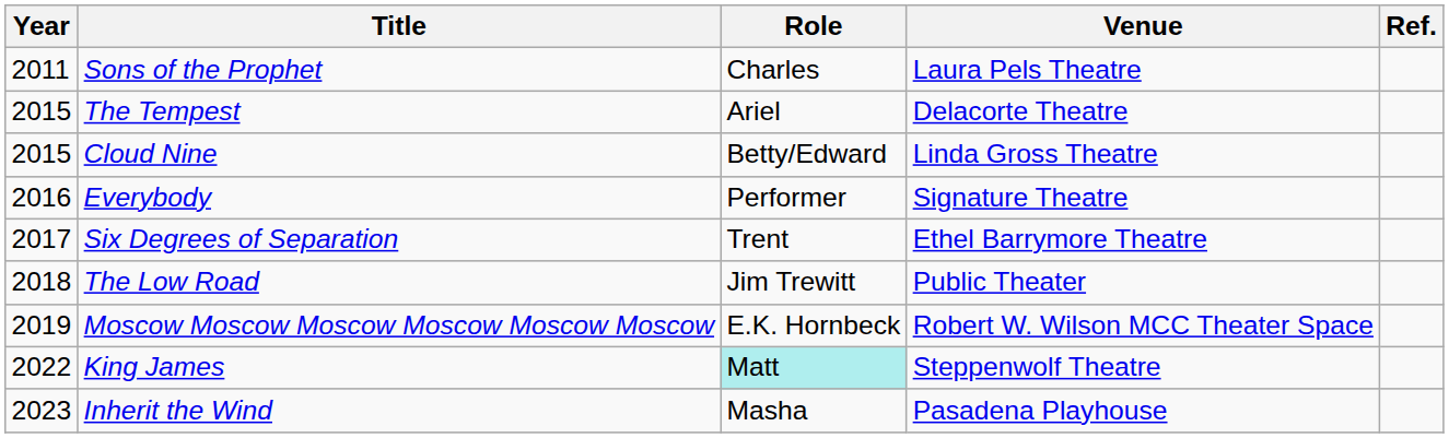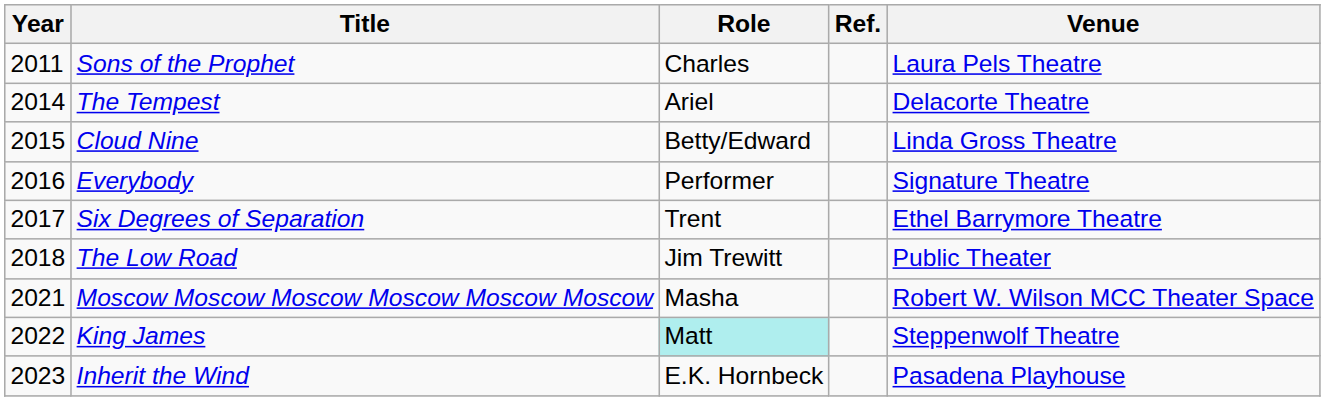 <table class="wikitable sortable">
 <tr>
 <th>Year</th>
 <th>Title</th>
 <th>Role</th>
+<th>Ref.</th>
 <th>Venue</th>
-<th>Ref.</th>
 </tr>
 <tr>
 <td>2011</td>
 <td><em><a href='#'>Sons of the Prophet</a></em></td>
 <td>Charles</td>
+<td></td>
 <td><a href='#'>Laura Pels Theatre</a></td>
-<td></td>
 </tr>
 <tr>
-<td>2015</td>
+<td>2014</td>
 <td><em><a href='#'>The Tempest</a></em></td>
 <td>Ariel</td>
+<td></td>
 <td><a href='#'>Delacorte Theatre</a></td>
-<td></td>
 </tr>
 <tr>
 <td>2015</td>
 <td><em><a href='#'>Cloud Nine</a></em></td>
 <td>Betty/Edward</td>
+<td></td>
 <td><a href='#'>Linda Gross Theatre</a></td>
-<td></td>
 </tr>
 <tr>
 <td>2016</td>
 <td><em><a href='#'>Everybody</a></em></td>
 <td>Performer</td>
+<td></td>
 <td><a href='#'>Signature Theatre</a></td>
-<td></td>
 </tr>
 <tr>
 <td>2017</td>
 <td><em><a href='#'>Six Degrees of Separation</a></em></td>
 <td>Trent</td>
+<td></td>
 <td><a href='#'>Ethel Barrymore Theatre</a></td>
-<td></td>
 </tr>
 <tr>
 <td>2018</td>
 <td><em><a href='#'>The Low Road</a></em></td>
 <td>Jim Trewitt</td>
+<td></td>
 <td><a href='#'>Public Theater</a></td>
-<td></td>
 </tr>
 <tr>
-<td>2019</td>
+<td>2021</td>
 <td><em><a href='#'>Moscow Moscow Moscow Moscow Moscow Moscow</a></em></td>
-<td>E.K. Hornbeck</td>
+<td>Masha</td>
+<td></td>
 <td><a href='#'>Robert W. Wilson MCC Theater Space</a></td>
-<td></td>
 </tr>
 <tr>
 <td>2022</td>
 <td><em><a href='#'>King James</a></em></td>
 <td style="background: paleturquoise;">Matt</td>
+<td></td>
 <td><a href='#'>Steppenwolf Theatre</a></td>
-<td></td>
 </tr>
 <tr>
 <td>2023</td>
 <td><em><a href='#'>Inherit the Wind</a></em></td>
-<td>Masha</td>
+<td>E.K. Hornbeck</td>
+<td></td>
 <td><a href='#'>Pasadena Playhouse</a></td>
-<td></td>
 </tr>
 </table>
